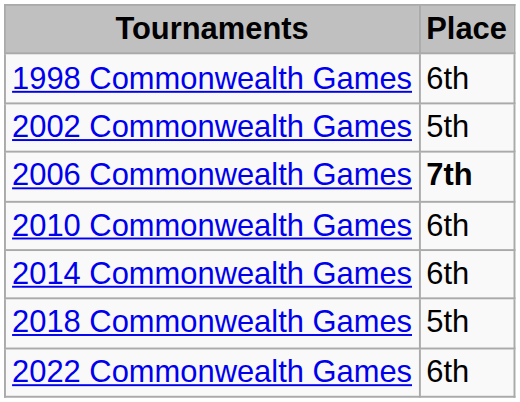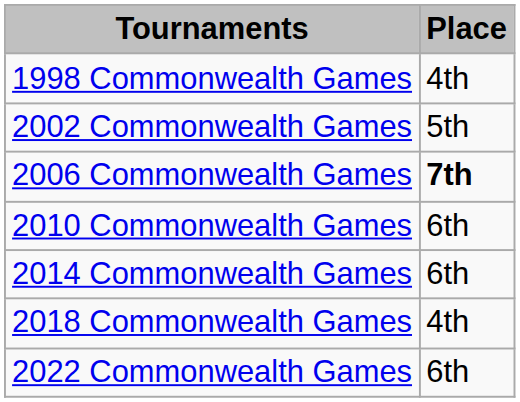 <table class="wikitable collapsible" border="1">
 <tr>
 <th style="background:silver;">Tournaments</th>
 <th style="background:silver;">Place</th>
 </tr>
 <tr>
 <td><a href='#'>1998 Commonwealth Games</a></td>
-<td>6th</td>
+<td>4th</td>
 </tr>
 <tr>
 <td><a href='#'>2002 Commonwealth Games</a></td>
 <td>5th</td>
 </tr>
 <tr>
 <td><a href='#'>2006 Commonwealth Games</a></td>
 <td><strong>7th</strong></td>
 </tr>
 <tr>
 <td><a href='#'>2010 Commonwealth Games</a></td>
 <td>6th</td>
 </tr>
 <tr>
 <td><a href='#'>2014 Commonwealth Games</a></td>
 <td>6th</td>
 </tr>
 <tr>
 <td><a href='#'>2018 Commonwealth Games</a></td>
-<td>5th</td>
+<td>4th</td>
 </tr>
 <tr>
 <td><a href='#'>2022 Commonwealth Games</a></td>
 <td>6th</td>
 </tr>
 </table>
